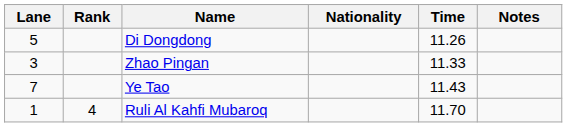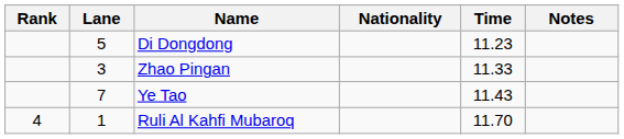 <table class="wikitable sortable" style="font-size:90%; text-align:center">
 <tr>
+<th width="50">Rank</th>
 <th width="50">Lane</th>
-<th width="50">Rank</th>
 <th width="175">Name</th>
 <th width="100">Nationality</th>
 <th width="50">Time</th>
 <th width="75">Notes</th>
 </tr>
 <tr>
+<td></td>
 <td>5</td>
-<td></td>
 <td align="left"><a href='#'>Di Dongdong</a></td>
 <td align="left"></td>
-<td>11.26</td>
+<td>11.23</td>
 <td></td>
 </tr>
 <tr>
+<td></td>
 <td>3</td>
-<td></td>
 <td align="left"><a href='#'>Zhao Pingan</a></td>
 <td align="left"></td>
 <td>11.33</td>
 <td></td>
 </tr>
 <tr>
+<td></td>
 <td>7</td>
-<td></td>
 <td align="left"><a href='#'>Ye Tao</a></td>
 <td align="left"></td>
 <td>11.43</td>
 <td></td>
 </tr>
 <tr>
+<td>4</td>
 <td>1</td>
-<td>4</td>
 <td align="left"><a href='#'>Ruli Al Kahfi Mubaroq</a></td>
 <td align="left"></td>
 <td>11.70</td>
 <td></td>
 </tr>
 </table>
